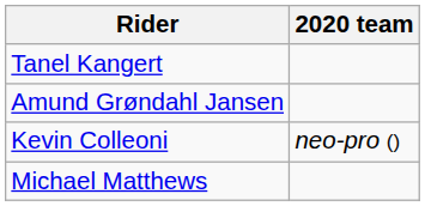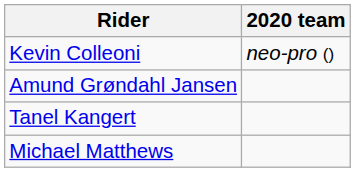 <table class="wikitable">
 <tr>
 <th>Rider</th>
 <th>2020 team</th>
 </tr>
 <tr>
-<td><a href='#'>Tanel Kangert</a></td>
-<td></td>
+<td><a href='#'>Kevin Colleoni</a></td>
+<td><em>neo-pro</em> <small>()</small></td>
 </tr>
 <tr>
 <td><a href='#'>Amund Grøndahl Jansen</a></td>
 <td></td>
 </tr>
 <tr>
-<td><a href='#'>Kevin Colleoni</a></td>
-<td><em>neo-pro</em> <small>()</small></td>
+<td><a href='#'>Tanel Kangert</a></td>
+<td></td>
 </tr>
 <tr>
 <td><a href='#'>Michael Matthews</a></td>
 <td></td>
 </tr>
 </table>
